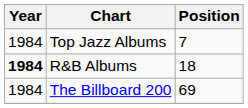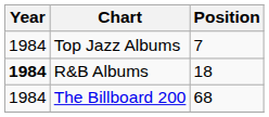 <table class="wikitable" border="1">
 <tr>
 <th>Year</th>
 <th>Chart</th>
 <th>Position</th>
 </tr>
 <tr>
 <td>1984</td>
 <td>Top Jazz Albums</td>
 <td>7</td>
 </tr>
 <tr>
 <td><strong>1984</strong></td>
 <td>R&B Albums</td>
 <td>18</td>
 </tr>
 <tr>
 <td>1984</td>
 <td><a href='#'>The Billboard 200</a></td>
-<td>69</td>
+<td>68</td>
 </tr>
 <tr>
 </tr>
 </table>
